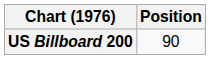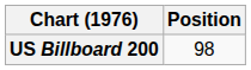 <table class="wikitable plainrowheaders" style="text-align:center">
 <tr>
 <th scope="col">Chart (1976)</th>
 <th scope="col">Position</th>
 </tr>
 <tr>
 <th scope="row">US <em>Billboard</em> 200</th>
-<td>90</td>
+<td>98</td>
 </tr>
 </table>
